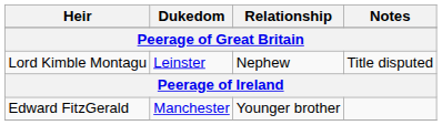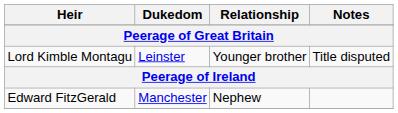 <table class="wikitable">
 <tr>
 <th>Heir</th>
 <th>Dukedom</th>
 <th>Relationship</th>
 <th>Notes</th>
 </tr>
 <tr>
 </tr>
 <tr>
 <th colspan=5><a href='#'>Peerage of Great Britain</a></th>
 </tr>
 <tr>
 <td>Lord Kimble Montagu</td>
 <td><a href='#'>Leinster</a></td>
-<td>Nephew</td>
+<td>Younger brother</td>
 <td>Title disputed</td>
 </tr>
 <tr>
 <th colspan=5><a href='#'>Peerage of Ireland</a></th>
 </tr>
 <tr>
 <td>Edward FitzGerald</td>
 <td><a href='#'>Manchester</a></td>
-<td>Younger brother</td>
+<td>Nephew</td>
 <td></td>
 </tr>
 <tr>
 </tr>
 </table>
